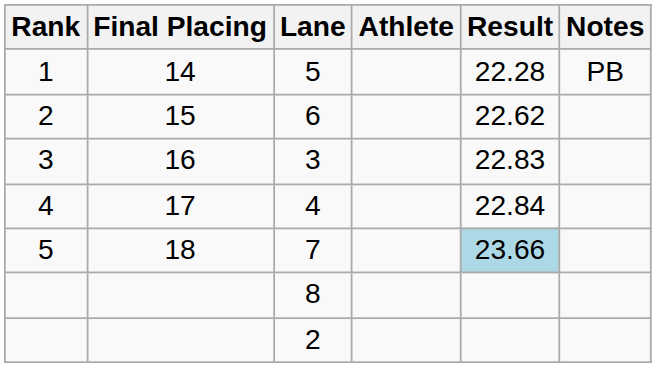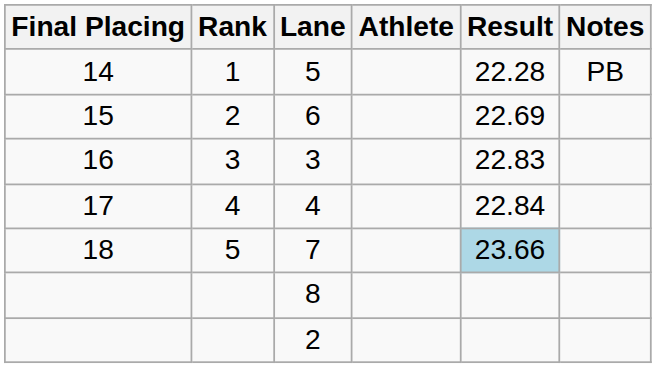 <table class="wikitable sortable" style="text-align:center">
 <tr>
+<th>Final Placing</th>
 <th>Rank</th>
-<th>Final Placing</th>
 <th>Lane</th>
 <th>Athlete</th>
 <th>Result</th>
 <th>Notes</th>
 </tr>
 <tr>
+<td>14</td>
 <td>1</td>
-<td>14</td>
 <td>5</td>
 <td align=left></td>
 <td>22.28</td>
 <td>PB</td>
 </tr>
 <tr>
+<td>15</td>
 <td>2</td>
-<td>15</td>
 <td>6</td>
 <td align=left></td>
-<td>22.62</td>
+<td>22.69</td>
 <td></td>
 </tr>
 <tr>
+<td>16</td>
 <td>3</td>
-<td>16</td>
 <td>3</td>
 <td align=left></td>
 <td>22.83</td>
 <td></td>
 </tr>
 <tr>
+<td>17</td>
 <td>4</td>
-<td>17</td>
 <td>4</td>
 <td align=left></td>
 <td>22.84</td>
 <td></td>
 </tr>
 <tr>
+<td>18</td>
 <td>5</td>
-<td>18</td>
 <td>7</td>
 <td align=left></td>
 <td style="background: lightblue;">23.66</td>
 <td></td>
 </tr>
 <tr>
 <td></td>
 <td></td>
 <td>8</td>
 <td align=left></td>
 <td></td>
 <td></td>
 </tr>
 <tr>
 <td></td>
 <td></td>
 <td>2</td>
 <td align=left></td>
 <td></td>
 <td></td>
 </tr>
 </table>
